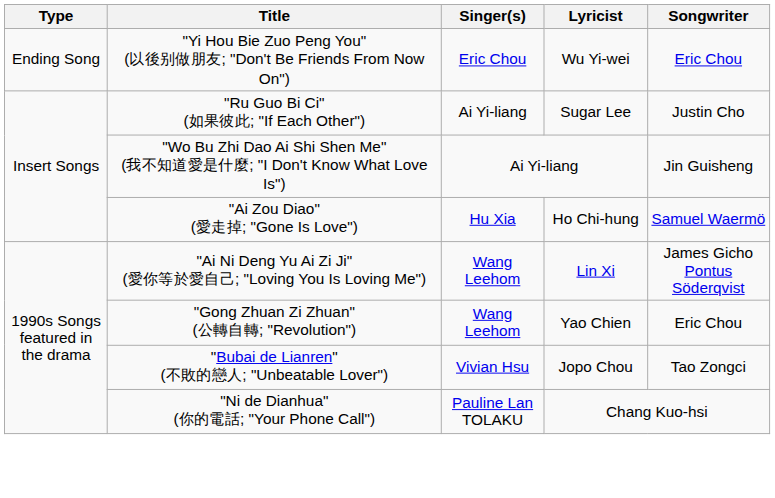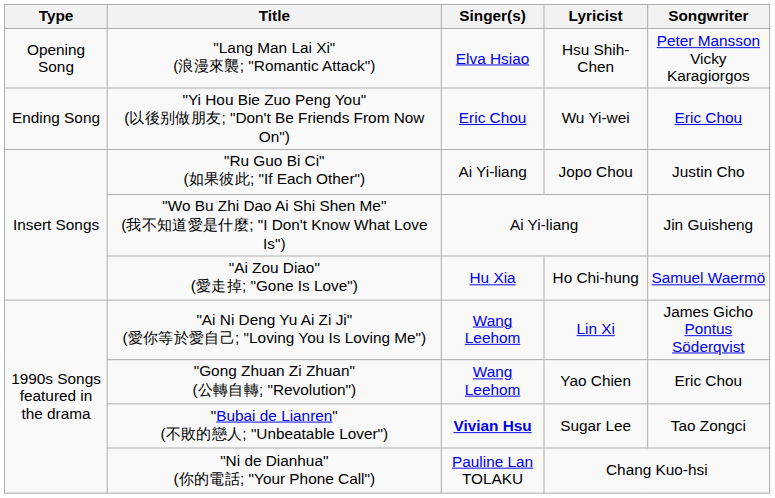 <table class="wikitable">
 <tr>
 <th style="width:100px;">Type</th>
 <th style="width:340px;">Title</th>
 <th style="width:100px;">Singer(s)</th>
 <th style="width:100px;">Lyricist</th>
 <th style="width:120px;">Songwriter</th>
+</tr>
+<tr>
+<td align="center">Opening Song</td>
+<td align="center">"Lang Man Lai Xi" <br>(浪漫來襲; "Romantic Attack")</td>
+<td align="center"><a href='#'>Elva Hsiao</a></td>
+<td align="center">Hsu Shih-Chen</td>
+<td align="center"><a href='#'>Peter Mansson</a><br>Vicky Karagiorgos</td>
 </tr>
 <tr>
 <td align="center">Ending Song</td>
 <td align="center">"Yi Hou Bie Zuo Peng You" <br>(以後别做朋友; "Don't Be Friends From Now On")</td>
 <td align="center"><a href='#'>Eric Chou</a></td>
 <td align="center">Wu Yi-wei</td>
 <td align="center"><a href='#'>Eric Chou</a></td>
 </tr>
 <tr>
 <td align="center" rowspan=3>Insert Songs</td>
 <td align="center">"Ru Guo Bi Ci"<br>(如果彼此; "If Each Other")</td>
 <td align="center">Ai Yi-liang</td>
-<td align="center">Sugar Lee</td>
+<td align="center">Jopo Chou</td>
 <td align="center">Justin Cho</td>
 </tr>
 <tr>
 <td align="center">"Wo Bu Zhi Dao Ai Shi Shen Me"<br>(我不知道愛是什麼; "I Don't Know What Love Is")</td>
 <td align="center" colspan=2>Ai Yi-liang</td>
 <td align="center">Jin Guisheng</td>
 </tr>
 <tr>
 <td align="center">"Ai Zou Diao"<br>(愛走掉; "Gone Is Love")</td>
 <td align="center"><a href='#'>Hu Xia</a></td>
 <td align="center">Ho Chi-hung</td>
 <td align="center"><a href='#'>Samuel Waermö</a></td>
 </tr>
 <tr>
 <td align="center" rowspan=4>1990s Songs featured in the drama </td>
 <td align="center">"Ai Ni Deng Yu Ai Zi Ji" <br>(愛你等於愛自己; "Loving You Is Loving Me")</td>
 <td align="center"><a href='#'>Wang Leehom</a></td>
 <td align="center"><a href='#'>Lin Xi</a></td>
 <td align="center">James Gicho<br><a href='#'>Pontus Söderqvist</a></td>
 </tr>
 <tr>
 <td align="center">"Gong Zhuan Zi Zhuan" <br>(公轉自轉; "Revolution")</td>
 <td align="center"><a href='#'>Wang Leehom</a></td>
 <td align="center">Yao Chien</td>
 <td align="center">Eric Chou</td>
 </tr>
 <tr>
 <td align="center">"<a href='#'>Bubai de Lianren</a>" <br>(不敗的戀人; "Unbeatable Lover")</td>
-<td align="center"><a href='#'>Vivian Hsu</a></td>
-<td align="center">Jopo Chou</td>
+<td align="center"><strong><a href='#'>Vivian Hsu</a></strong></td>
+<td align="center">Sugar Lee</td>
 <td align="center">Tao Zongci</td>
 </tr>
 <tr>
 <td align="center">"Ni de Dianhua" <br>(你的電話; "Your Phone Call")</td>
 <td align="center"><a href='#'>Pauline Lan</a><br>TOLAKU</td>
 <td align="center" colspan=2>Chang Kuo-hsi</td>
 </tr>
 </table>
